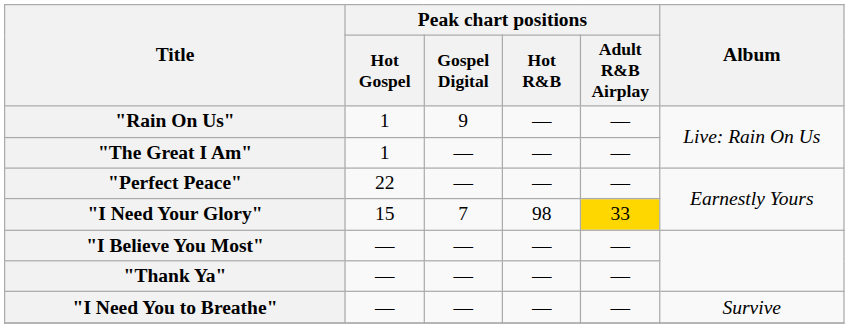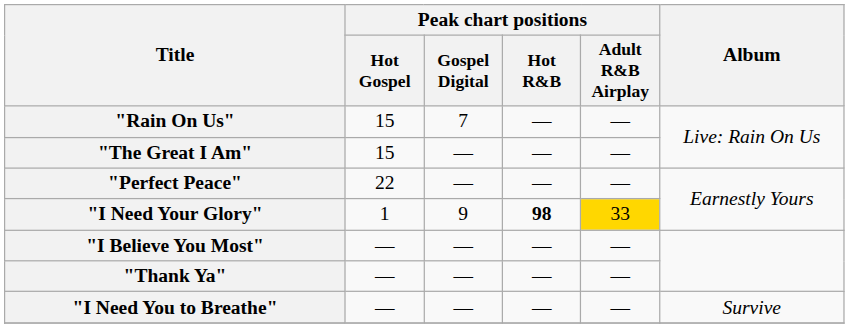 <table class="wikitable plainrowheaders" style="text-align:center;" border="1">
 <tr>
 <th scope="col" rowspan="2" style="width:17em;">Title</th>
 <th scope="col" colspan="4">Peak chart positions</th>
 <th scope="col" rowspan="2" style="width:9em;">Album</th>
 </tr>
 <tr>
 <th scope="col" style="width:4em;font-size:90%;">Hot Gospel</th>
 <th scope="col" style="width:4em;font-size:90%;">Gospel Digital</th>
 <th scope="col" style="width:4em;font-size:90%;">Hot R&B</th>
 <th scope="col" style="width:4em;font-size:90%;">Adult R&B Airplay</th>
 </tr>
 <tr>
 <th scope="row">"Rain On Us"</th>
-<td>1</td>
-<td>9</td>
+<td>15</td>
+<td>7</td>
 <td>—</td>
 <td>—</td>
 <td rowspan="2"><em>Live: Rain On Us</em></td>
 </tr>
 <tr>
 <th scope="row">"The Great I Am"</th>
-<td>1</td>
+<td>15</td>
 <td>—</td>
 <td>—</td>
 <td>—</td>
 </tr>
 <tr>
 <th scope="row">"Perfect Peace"</th>
 <td>22</td>
 <td>—</td>
 <td>—</td>
 <td>—</td>
 <td rowspan="2"><em>Earnestly Yours</em></td>
 </tr>
 <tr>
 <th scope="row">"I Need Your Glory"</th>
-<td>15</td>
-<td>7</td>
-<td>98</td>
+<td>1</td>
+<td>9</td>
+<td><strong>98</strong></td>
 <td style="background: gold;">33</td>
 </tr>
 <tr>
 <th scope="row">"I Believe You Most"</th>
 <td>—</td>
 <td>—</td>
 <td>—</td>
 <td>—</td>
 </tr>
 <tr>
 <th scope="row">"Thank Ya"</th>
 <td>—</td>
 <td>—</td>
 <td>—</td>
 <td>—</td>
 </tr>
 <tr>
 <th scope="row">"I Need You to Breathe"</th>
 <td>—</td>
 <td>—</td>
 <td>—</td>
 <td>—</td>
 <td rowspan="2"><em>Survive</em></td>
 </tr>
 <tr>
 </tr>
 <tr>
 </tr>
 </table>
